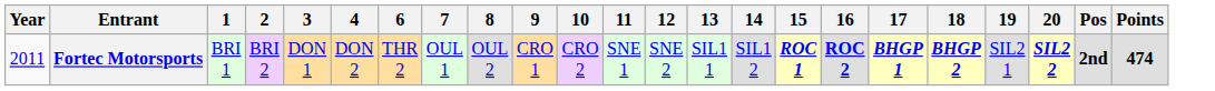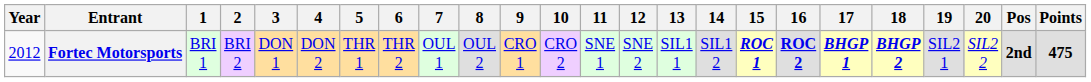 <table class="wikitable" style="text-align:center; font-size:85%">
 <tr>
 <th>Year</th>
 <th>Entrant</th>
 <th>1</th>
 <th>2</th>
 <th>3</th>
 <th>4</th>
+<th>5</th>
 <th>6</th>
 <th>7</th>
 <th>8</th>
 <th>9</th>
 <th>10</th>
 <th>11</th>
 <th>12</th>
 <th>13</th>
 <th>14</th>
 <th>15</th>
 <th>16</th>
 <th>17</th>
 <th>18</th>
 <th>19</th>
 <th>20</th>
 <th>Pos</th>
 <th>Points</th>
 </tr>
 <tr>
-<td><a href='#'>2011</a></td>
+<td><a href='#'>2012</a></td>
 <th nowrap><a href='#'>Fortec Motorsports</a></th>
 <td style="background:#DFFFDF;"><a href='#'>BRI<br>1</a><br></td>
 <td style="background:#EFCFFF;"><a href='#'>BRI<br>2</a><br></td>
 <td style="background:#FFDF9F;"><a href='#'>DON<br>1</a><br></td>
 <td style="background:#FFDF9F;"><a href='#'>DON<br>2</a><br></td>
+<td style="background:#FFDF9F;"><a href='#'>THR<br>1</a><br></td>
 <td style="background:#FFDF9F;"><a href='#'>THR<br>2</a><br></td>
 <td style="background:#DFFFDF;"><a href='#'>OUL<br>1</a><br></td>
 <td style="background:#DFDFDF;"><a href='#'>OUL<br>2</a><br></td>
 <td style="background:#FFDF9F;"><a href='#'>CRO<br>1</a><br></td>
 <td style="background:#EFCFFF;"><a href='#'>CRO<br>2</a><br></td>
 <td style="background:#DFFFDF;"><a href='#'>SNE<br>1</a><br></td>
 <td style="background:#DFFFDF;"><a href='#'>SNE<br>2</a><br></td>
 <td style="background:#DFFFDF;"><a href='#'>SIL1<br>1</a><br></td>
 <td style="background:#DFDFDF;"><a href='#'>SIL1<br>2</a><br></td>
 <td style="background:#FFFFBF;"><strong><em><a href='#'>ROC<br>1</a></em></strong><br></td>
 <td style="background:#DFDFDF;"><strong><a href='#'>ROC<br>2</a><br></strong></td>
 <td style="background:#FFFFBF;"><strong><em><a href='#'>BHGP<br>1</a></em></strong><br></td>
 <td style="background:#FFFFBF;"><strong><em><a href='#'>BHGP<br>2</a></em></strong><br></td>
 <td style="background:#DFDFDF;"><a href='#'>SIL2<br>1</a><br></td>
-<td style="background:#FFFFBF;"><strong><em><a href='#'>SIL2<br>2</a></em><br></strong></td>
+<td style="background:#FFFFBF;"><em><a href='#'>SIL2<br>2</a></em><br></td>
 <th style="background:#DFDFDF;">2nd</th>
-<th style="background:#DFDFDF;">474</th>
+<th style="background:#DFDFDF;">475</th>
 </tr>
 </table>
